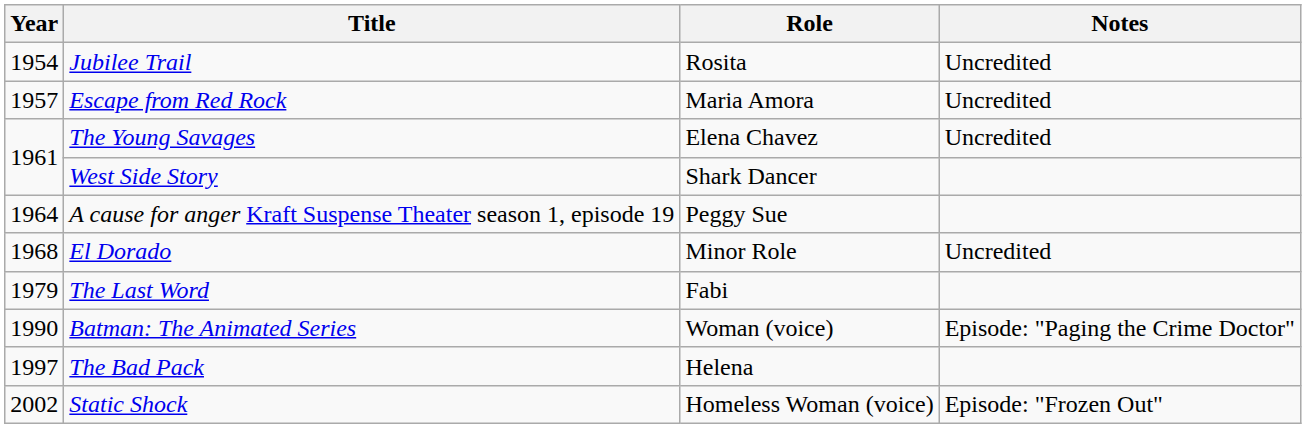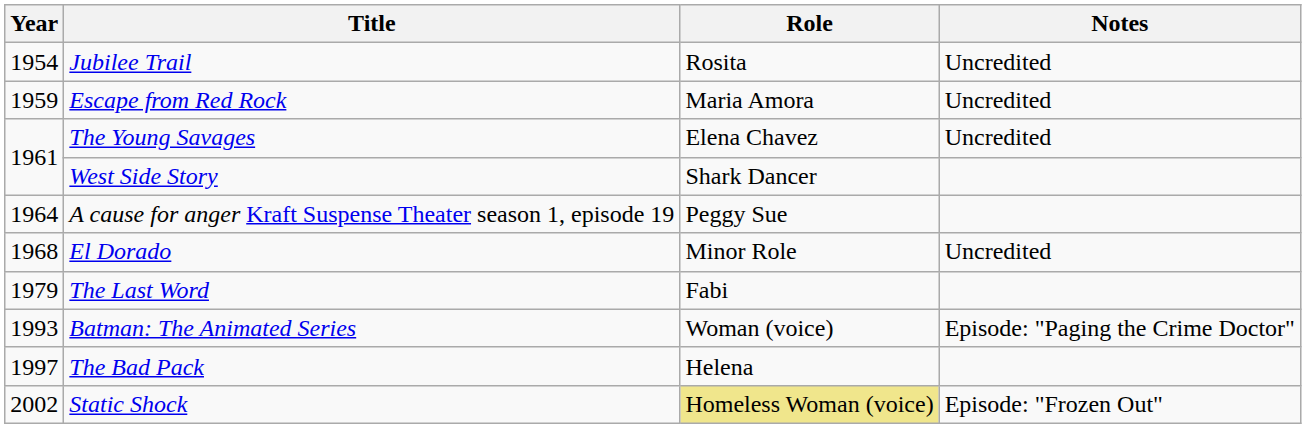 <table class="wikitable">
 <tr>
 <th>Year</th>
 <th>Title</th>
 <th>Role</th>
 <th>Notes</th>
 </tr>
 <tr>
 <td>1954</td>
 <td><em><a href='#'>Jubilee Trail</a></em></td>
 <td>Rosita</td>
 <td>Uncredited</td>
 </tr>
 <tr>
-<td>1957</td>
+<td>1959</td>
 <td><em><a href='#'>Escape from Red Rock</a></em></td>
 <td>Maria Amora</td>
 <td>Uncredited</td>
 </tr>
 <tr>
 <td rowspan="2">1961</td>
 <td><em><a href='#'>The Young Savages</a></em></td>
 <td>Elena Chavez</td>
 <td>Uncredited</td>
 </tr>
 <tr>
 <td><em><a href='#'>West Side Story</a></em></td>
 <td>Shark Dancer</td>
 <td></td>
 </tr>
 <tr>
 <td>1964</td>
 <td><em>A cause for anger</em> <a href='#'>Kraft Suspense Theater</a> season 1, episode 19</td>
 <td>Peggy Sue</td>
 <td></td>
 </tr>
 <tr>
 <td>1968</td>
 <td><em><a href='#'>El Dorado</a></em></td>
 <td>Minor Role</td>
 <td>Uncredited</td>
 </tr>
 <tr>
 <td>1979</td>
 <td><em><a href='#'>The Last Word</a></em></td>
 <td>Fabi</td>
 <td></td>
 </tr>
 <tr>
-<td>1990</td>
+<td>1993</td>
 <td><em><a href='#'>Batman: The Animated Series</a></em></td>
 <td>Woman (voice)</td>
 <td>Episode: "Paging the Crime Doctor"</td>
 </tr>
 <tr>
 <td>1997</td>
 <td><em><a href='#'>The Bad Pack</a></em></td>
 <td>Helena</td>
 <td></td>
 </tr>
 <tr>
 <td>2002</td>
 <td><em><a href='#'>Static Shock</a></em></td>
-<td>Homeless Woman (voice)</td>
+<td style="background: khaki;">Homeless Woman (voice)</td>
 <td>Episode: "Frozen Out"</td>
 </tr>
 </table>
